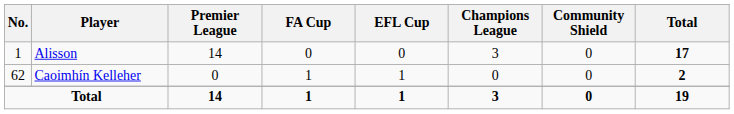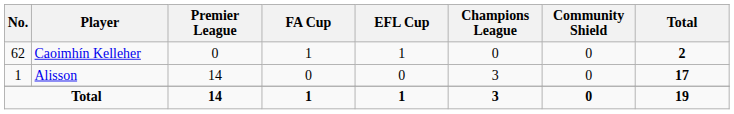 <table class="wikitable sortable" style="text-align:center">
 <tr>
 <th width=10>No.</th>
 <th width=150>Player</th>
 <th width=100>Premier League</th>
 <th width=100>FA Cup</th>
 <th width=100>EFL Cup</th>
 <th width=100>Champions League</th>
 <th width=100>Community Shield</th>
 <th width=100>Total</th>
 </tr>
 <tr>
+<td>62</td>
+<td style="text-align:left;"> <a href='#'>Caoimhín Kelleher</a></td>
+<td>0</td>
+<td>1</td>
+<td>1</td>
+<td>0</td>
+<td>0</td>
+<td><strong>2</strong></td>
+</tr>
+<tr>
 <td>1</td>
 <td style="text-align:left;"> <a href='#'>Alisson</a></td>
 <td>14</td>
 <td>0</td>
 <td>0</td>
 <td>3</td>
 <td>0</td>
 <td><strong>17</strong></td>
-</tr>
-<tr>
-<td>62</td>
-<td style="text-align:left;"> <a href='#'>Caoimhín Kelleher</a></td>
-<td>0</td>
-<td>1</td>
-<td>1</td>
-<td>0</td>
-<td>0</td>
-<td><strong>2</strong></td>
 </tr>
 <tr>
 </tr>
 <tr class="sortbottom">
 <td colspan="2"><strong>Total</strong></td>
 <td><strong>14</strong></td>
 <td><strong>1</strong></td>
 <td><strong>1</strong></td>
 <td><strong>3</strong></td>
 <td><strong>0</strong></td>
 <td><strong>19</strong></td>
 </tr>
 </table>
